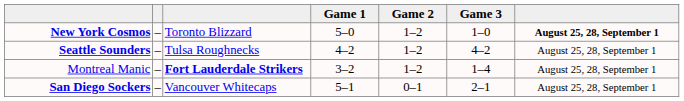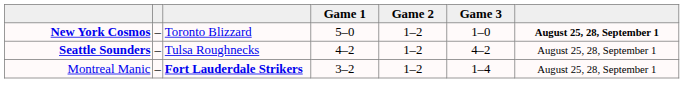 <table style=border-collapse:collapse border=1 cellspacing=0 cellpadding=2>
 <tr align=center bgcolor=#efefef>
 <th width=180></th>
 <th width=5></th>
 <th width=180></th>
 <th width=80>Game 1</th>
 <th width=80>Game 2</th>
 <th width=80>Game 3</th>
 <td width=200></td>
 </tr>
 <tr align=center bgcolor=fffafa>
 <td align=right><strong><a href='#'>New York Cosmos</a></strong></td>
 <td>–</td>
 <td align=left><a href='#'>Toronto Blizzard</a></td>
 <td>5–0</td>
 <td>1–2</td>
 <td>1–0</td>
 <td><strong><small>August 25, 28, September 1</small></strong></td>
 </tr>
 <tr align=center bgcolor=fffafa>
 <td align=right><strong><a href='#'>Seattle Sounders</a></strong></td>
 <td>–</td>
 <td align=left><a href='#'>Tulsa Roughnecks</a></td>
 <td>4–2</td>
 <td>1–2</td>
 <td>4–2</td>
 <td><small>August 25, 28, September 1</small></td>
 </tr>
 <tr align=center bgcolor=fffafa>
 <td align=right><a href='#'>Montreal Manic</a></td>
 <td>–</td>
 <td align=left><strong><a href='#'>Fort Lauderdale Strikers</a></strong></td>
 <td>3–2</td>
 <td>1–2</td>
 <td>1–4</td>
 <td><small>August 25, 28, September 1</small></td>
 </tr>
-<tr align=center bgcolor=fffafa>
-<td align=right><strong><a href='#'>San Diego Sockers</a></strong></td>
-<td>–</td>
-<td align=left><a href='#'>Vancouver Whitecaps</a></td>
-<td>5–1</td>
-<td>0–1</td>
-<td>2–1</td>
-<td><small>August 25, 28, September 1</small></td>
-</tr>
 </table>
